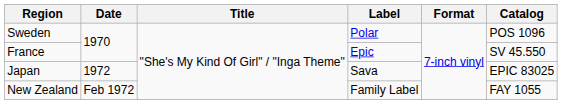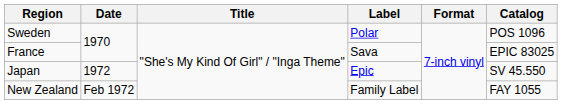 <table class="wikitable">
 <tr>
 <th>Region</th>
 <th>Date</th>
 <th>Title</th>
 <th>Label</th>
 <th>Format</th>
 <th>Catalog</th>
 </tr>
 <tr>
 <td>Sweden</td>
 <td rowspan="2">1970</td>
 <td rowspan="4">"She's My Kind Of Girl" / "Inga Theme"</td>
 <td><a href='#'>Polar</a></td>
 <td rowspan="4"><a href='#'>7-inch vinyl</a></td>
 <td>POS 1096</td>
 </tr>
 <tr>
 <td>France</td>
-<td><a href='#'>Epic</a></td>
-<td>SV 45.550</td>
+<td>Sava</td>
+<td>EPIC 83025</td>
 </tr>
 <tr>
 <td>Japan</td>
 <td>1972</td>
-<td>Sava</td>
-<td>EPIC 83025</td>
+<td><a href='#'>Epic</a></td>
+<td>SV 45.550</td>
 </tr>
 <tr>
 <td>New Zealand</td>
 <td>Feb 1972</td>
 <td>Family Label</td>
 <td>FAY 1055</td>
 </tr>
 </table>
